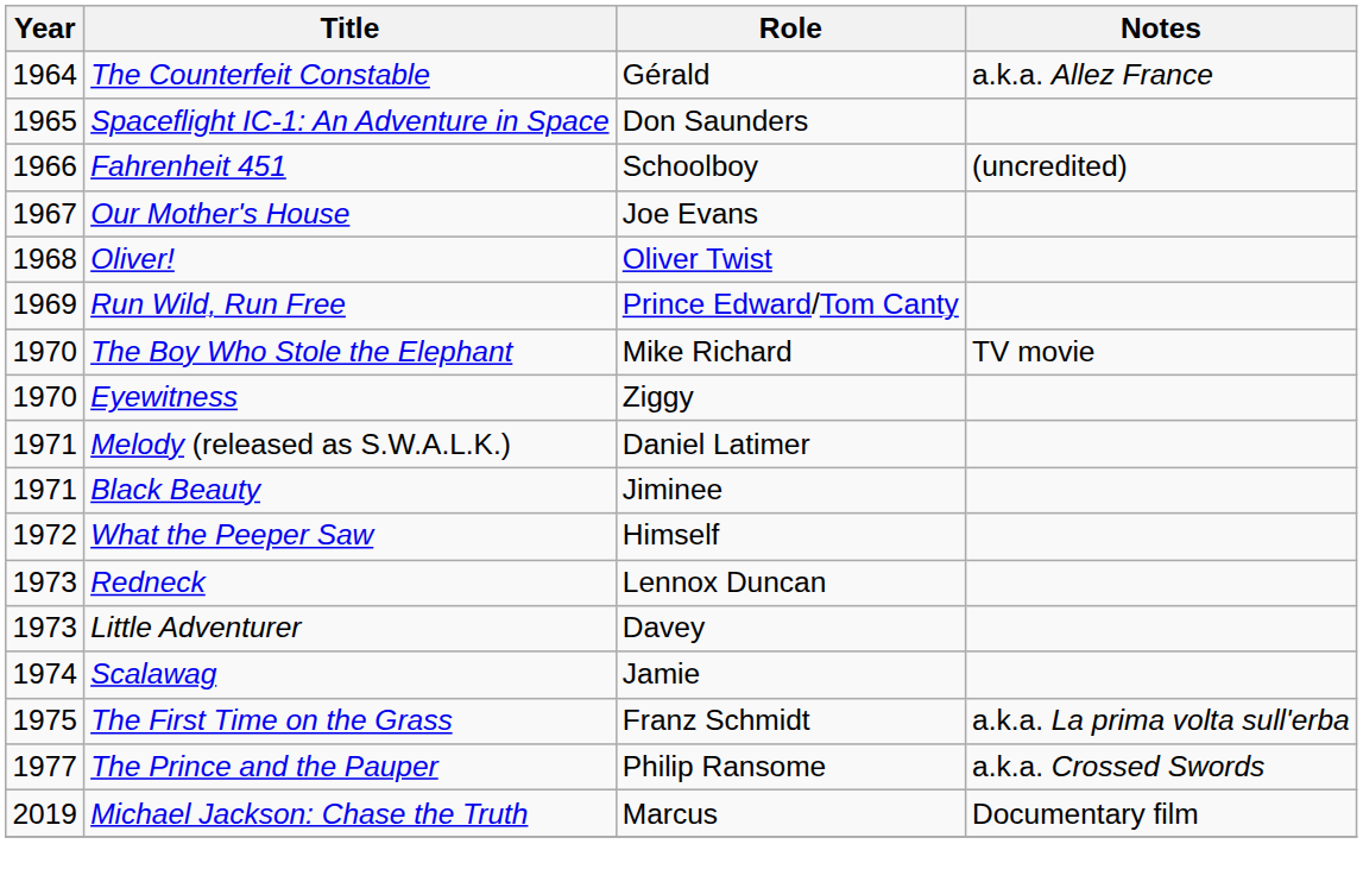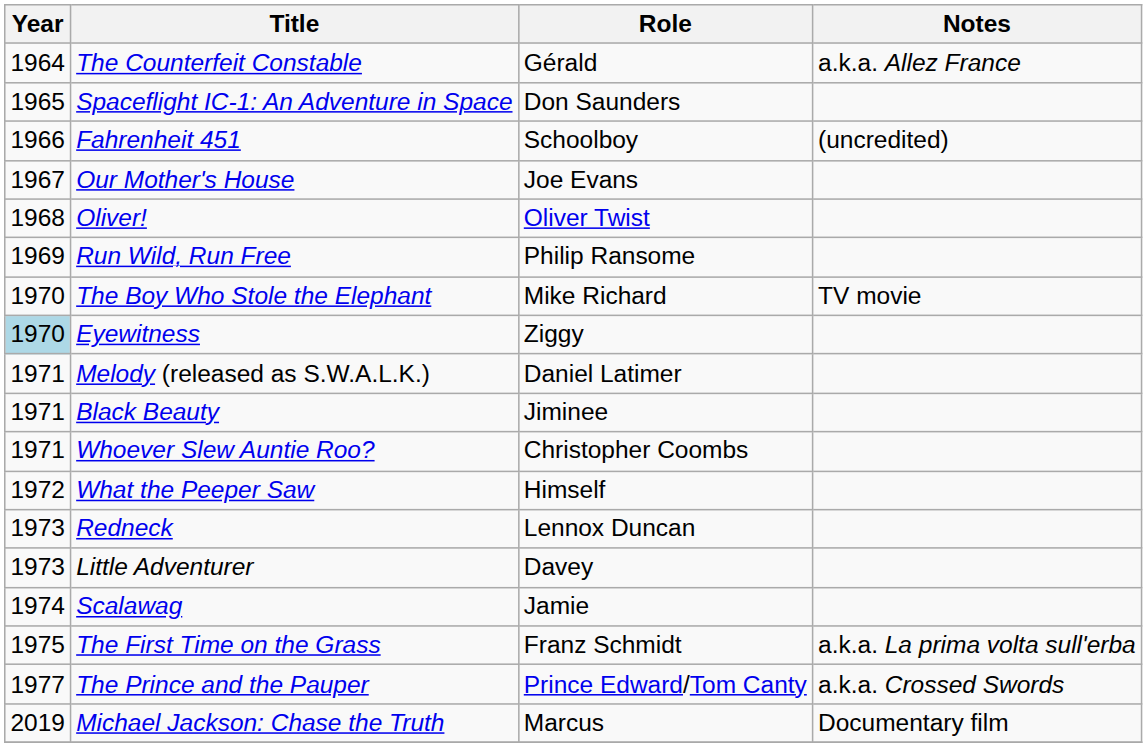 <table class="wikitable sortable">
 <tr>
 <th>Year</th>
 <th>Title</th>
 <th>Role</th>
 <th>Notes</th>
 </tr>
 <tr>
 <td>1964</td>
 <td><em><a href='#'>The Counterfeit Constable</a></em></td>
 <td>Gérald</td>
 <td>a.k.a. <em>Allez France</em></td>
 </tr>
 <tr>
 <td>1965</td>
 <td><em><a href='#'>Spaceflight IC-1: An Adventure in Space</a></em></td>
 <td>Don Saunders</td>
 <td></td>
 </tr>
 <tr>
 <td>1966</td>
 <td><em><a href='#'>Fahrenheit 451</a></em></td>
 <td>Schoolboy</td>
 <td>(uncredited)</td>
 </tr>
 <tr>
 <td>1967</td>
 <td><em><a href='#'>Our Mother's House</a></em></td>
 <td>Joe Evans</td>
 <td></td>
 </tr>
 <tr>
 <td>1968</td>
 <td><em><a href='#'>Oliver!</a></em></td>
 <td><a href='#'>Oliver Twist</a></td>
 <td></td>
 </tr>
 <tr>
 <td>1969</td>
 <td><em><a href='#'>Run Wild, Run Free</a></em></td>
-<td><a href='#'>Prince Edward</a>/<a href='#'>Tom Canty</a></td>
+<td>Philip Ransome</td>
 <td></td>
 </tr>
 <tr>
 <td>1970</td>
 <td><em><a href='#'>The Boy Who Stole the Elephant</a></em></td>
 <td>Mike Richard</td>
 <td>TV movie</td>
 </tr>
 <tr>
-<td>1970</td>
+<td style="background: lightblue;">1970</td>
 <td><em><a href='#'>Eyewitness</a></em></td>
 <td>Ziggy</td>
 <td></td>
 </tr>
 <tr>
 <td>1971</td>
 <td><em><a href='#'>Melody</a></em> (released as S.W.A.L.K.)</td>
 <td>Daniel Latimer</td>
 <td></td>
 </tr>
 <tr>
 <td>1971</td>
 <td><em><a href='#'>Black Beauty</a></em></td>
 <td>Jiminee</td>
+<td></td>
+</tr>
+<tr>
+<td>1971</td>
+<td><em><a href='#'>Whoever Slew Auntie Roo?</a></em></td>
+<td>Christopher Coombs</td>
 <td></td>
 </tr>
 <tr>
 <td>1972</td>
 <td><em><a href='#'>What the Peeper Saw</a></em></td>
 <td>Himself</td>
 <td></td>
 </tr>
 <tr>
 <td>1973</td>
 <td><em><a href='#'>Redneck</a></em></td>
 <td>Lennox Duncan</td>
 <td></td>
 </tr>
 <tr>
 <td>1973</td>
 <td><em>Little Adventurer</em></td>
 <td>Davey</td>
 <td></td>
 </tr>
 <tr>
 <td>1974</td>
 <td><em><a href='#'>Scalawag</a></em></td>
 <td>Jamie</td>
 <td></td>
 </tr>
 <tr>
 <td>1975</td>
 <td><em><a href='#'>The First Time on the Grass</a></em></td>
 <td>Franz Schmidt</td>
 <td>a.k.a. <em>La prima volta sull'erba</em></td>
 </tr>
 <tr>
 <td>1977</td>
 <td><em><a href='#'>The Prince and the Pauper</a></em></td>
-<td>Philip Ransome</td>
+<td><a href='#'>Prince Edward</a>/<a href='#'>Tom Canty</a></td>
 <td>a.k.a. <em>Crossed Swords</em></td>
 </tr>
 <tr>
 <td>2019</td>
 <td><em><a href='#'>Michael Jackson: Chase the Truth</a></em></td>
 <td>Marcus</td>
 <td>Documentary film</td>
 </tr>
 <tr>
 </tr>
 </table>
